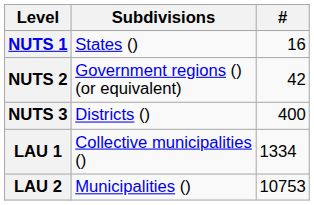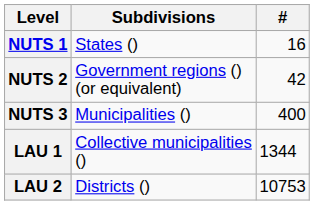 <table class="wikitable">
 <tr>
 <th>Level</th>
 <th>Subdivisions</th>
 <th>#</th>
 </tr>
 <tr>
 <th><a href='#'>NUTS 1</a></th>
 <td><a href='#'>States</a> ()</td>
 <td align="right">16</td>
 </tr>
 <tr>
 <th>NUTS 2</th>
 <td><a href='#'>Government regions</a> ()<br> (or equivalent)</td>
 <td align="right">42</td>
 </tr>
 <tr>
 <th>NUTS 3</th>
-<td><a href='#'>Districts</a> ()</td>
+<td><a href='#'>Municipalities</a> ()</td>
 <td align="right">400</td>
 </tr>
 <tr>
 <th>LAU 1</th>
 <td><a href='#'>Collective municipalities</a><br>()</td>
-<td>1334</td>
+<td>1344</td>
 </tr>
 <tr>
 <th>LAU 2</th>
-<td><a href='#'>Municipalities</a> ()</td>
+<td><a href='#'>Districts</a> ()</td>
 <td>10753</td>
 </tr>
 </table>
